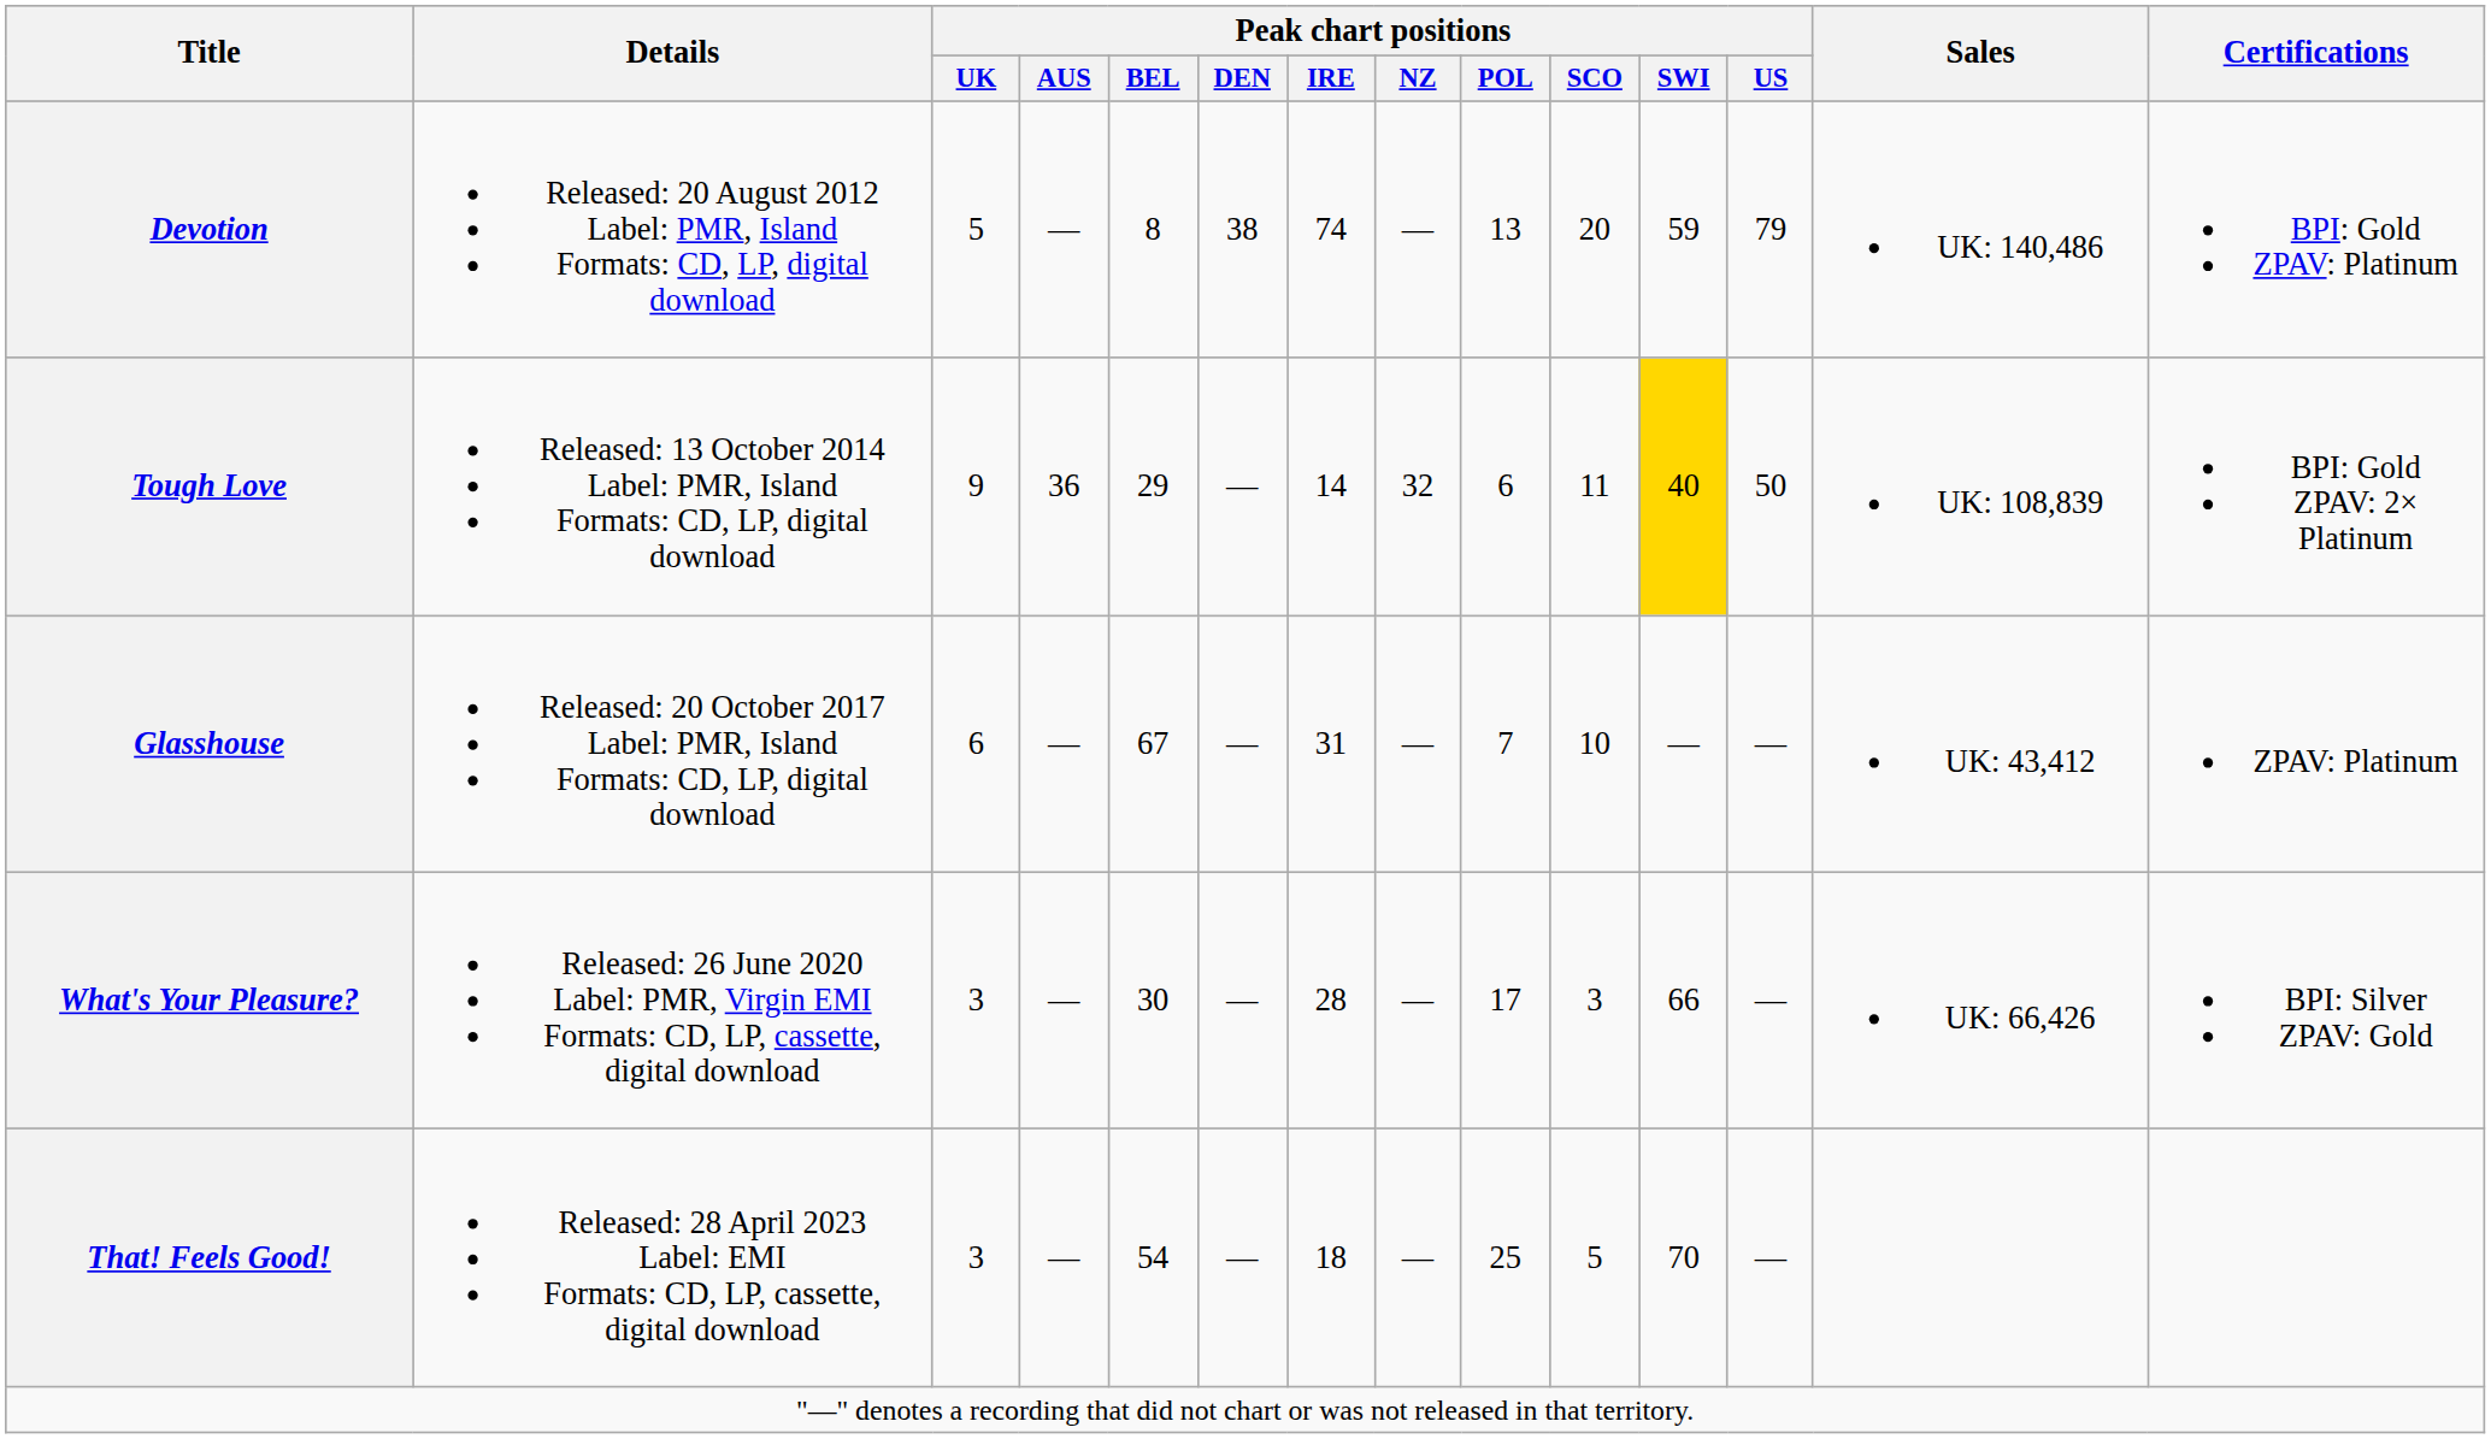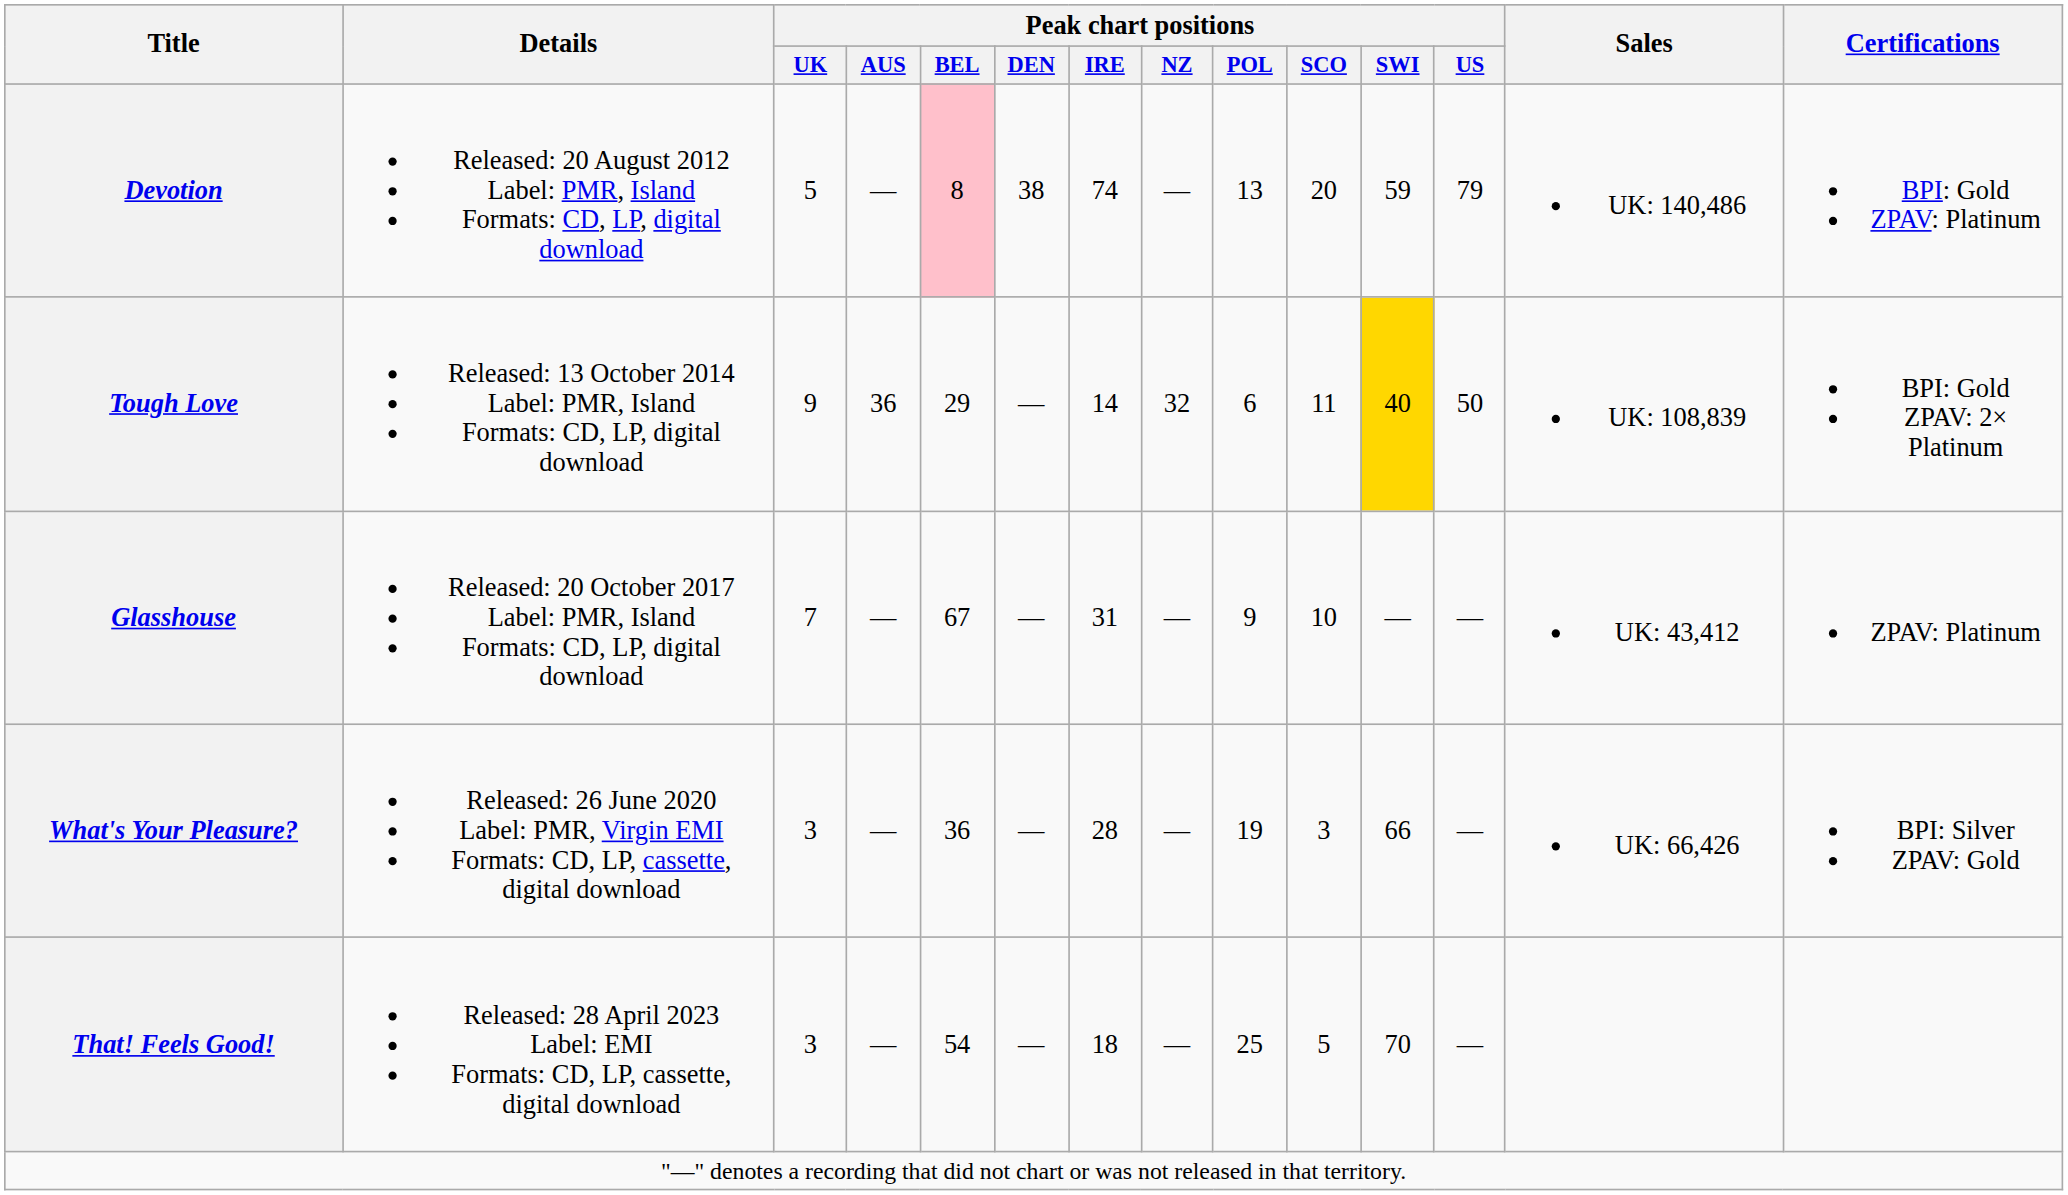 <table class="wikitable plainrowheaders" style="text-align:center;">
 <tr>
 <th scope="col" rowspan="2" style="width:14em;">Title</th>
 <th scope="col" rowspan="2" style="width:18em;">Details</th>
 <th scope="col" colspan="10">Peak chart positions</th>
 <th scope="col" rowspan="2" style="width:11em;">Sales</th>
 <th scope="col" rowspan="2" style="width:11em;"><a href='#'>Certifications</a><br></th>
 </tr>
 <tr>
 <th scope="col" style="width:3em;font-size:85%;"><a href='#'>UK</a><br></th>
 <th scope="col" style="width:3em;font-size:85%;"><a href='#'>AUS</a><br></th>
 <th scope="col" style="width:3em;font-size:85%;"><a href='#'>BEL</a><br></th>
 <th scope="col" style="width:3em;font-size:85%;"><a href='#'>DEN</a><br></th>
 <th scope="col" style="width:3em;font-size:85%;"><a href='#'>IRE</a><br></th>
 <th scope="col" style="width:3em;font-size:85%;"><a href='#'>NZ</a><br></th>
 <th scope="col" style="width:3em;font-size:85%;"><a href='#'>POL</a><br></th>
 <th scope="col" style="width:3em;font-size:85%;"><a href='#'>SCO</a><br></th>
 <th scope="col" style="width:3em;font-size:85%;"><a href='#'>SWI</a><br></th>
 <th scope="col" style="width:3em;font-size:85%;"><a href='#'>US</a><br></th>
 </tr>
 <tr>
 <th scope="row"><em><a href='#'>Devotion</a></em></th>
 <td><br><ul><li>Released: 20 August 2012</li><li>Label: <a href='#'>PMR</a>, <a href='#'>Island</a></li><li>Formats: <a href='#'>CD</a>, <a href='#'>LP</a>, <a href='#'>digital download</a></li></ul></td>
 <td>5</td>
 <td>—</td>
-<td>8</td>
+<td style="background: pink;">8</td>
 <td>38</td>
 <td>74</td>
 <td>—</td>
 <td>13</td>
 <td>20</td>
 <td>59</td>
 <td>79</td>
 <td><br><ul><li>UK: 140,486</li></ul></td>
 <td><br><ul><li><a href='#'>BPI</a>: Gold</li><li><a href='#'>ZPAV</a>: Platinum</li></ul></td>
 </tr>
 <tr>
 <th scope="row"><em><a href='#'>Tough Love</a></em></th>
 <td><br><ul><li>Released: 13 October 2014</li><li>Label: PMR, Island</li><li>Formats: CD, LP, digital download</li></ul></td>
 <td>9</td>
 <td>36</td>
 <td>29</td>
 <td>—</td>
 <td>14</td>
 <td>32</td>
 <td>6</td>
 <td>11</td>
 <td style="background: gold;">40</td>
 <td>50</td>
 <td><br><ul><li>UK: 108,839</li></ul></td>
 <td><br><ul><li>BPI: Gold</li><li>ZPAV: 2× Platinum</li></ul></td>
 </tr>
 <tr>
 <th scope="row"><em><a href='#'>Glasshouse</a></em></th>
 <td><br><ul><li>Released: 20 October 2017</li><li>Label: PMR, Island</li><li>Formats: CD, LP, digital download</li></ul></td>
-<td>6</td>
+<td>7</td>
 <td>—</td>
 <td>67</td>
 <td>—</td>
 <td>31</td>
 <td>—</td>
-<td>7</td>
+<td>9</td>
 <td>10</td>
 <td>—</td>
 <td>—</td>
 <td><br><ul><li>UK: 43,412</li></ul></td>
 <td><br><ul><li>ZPAV: Platinum</li></ul></td>
 </tr>
 <tr>
 <th scope="row"><em><a href='#'>What's Your Pleasure?</a></em></th>
 <td><br><ul><li>Released: 26 June 2020</li><li>Label: PMR, <a href='#'>Virgin EMI</a></li><li>Formats: CD, LP, <a href='#'>cassette</a>, digital download</li></ul></td>
 <td>3</td>
 <td>—</td>
-<td>30</td>
+<td>36</td>
 <td>—</td>
 <td>28</td>
 <td>—</td>
-<td>17</td>
+<td>19</td>
 <td>3</td>
 <td>66</td>
 <td>—</td>
 <td><br><ul><li>UK: 66,426</li></ul></td>
 <td><br><ul><li>BPI: Silver</li><li>ZPAV: Gold</li></ul></td>
 </tr>
 <tr>
 <th scope="row"><em><a href='#'>That! Feels Good!</a></em></th>
 <td><br><ul><li>Released: 28 April 2023</li><li>Label: EMI</li><li>Formats: CD, LP, cassette, digital download</li></ul></td>
 <td>3</td>
 <td>—</td>
 <td>54</td>
 <td>—</td>
 <td>18<br></td>
 <td>—</td>
 <td>25</td>
 <td>5</td>
 <td>70</td>
 <td>—</td>
 <td></td>
 <td></td>
 </tr>
 <tr>
 <td colspan="20" style="font-size:90%">"—" denotes a recording that did not chart or was not released in that territory.</td>
 </tr>
 </table>
